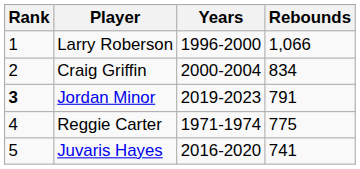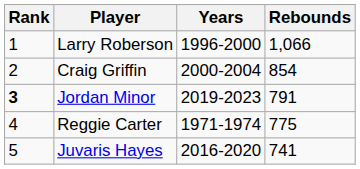 <table class="wikitable">
 <tr>
 <th>Rank</th>
 <th>Player</th>
 <th>Years</th>
 <th>Rebounds</th>
 </tr>
 <tr>
 <td>1</td>
 <td>Larry Roberson</td>
 <td>1996-2000</td>
 <td>1,066</td>
 </tr>
 <tr>
 <td>2</td>
 <td>Craig Griffin</td>
 <td>2000-2004</td>
-<td>834</td>
+<td>854</td>
 </tr>
 <tr>
 <td><strong>3</strong></td>
 <td><a href='#'>Jordan Minor</a></td>
 <td>2019-2023</td>
 <td>791</td>
 </tr>
 <tr>
 <td>4</td>
 <td>Reggie Carter</td>
 <td>1971-1974</td>
 <td>775</td>
 </tr>
 <tr>
 <td>5</td>
 <td><a href='#'>Juvaris Hayes</a></td>
 <td>2016-2020</td>
 <td>741</td>
 </tr>
 </table>
